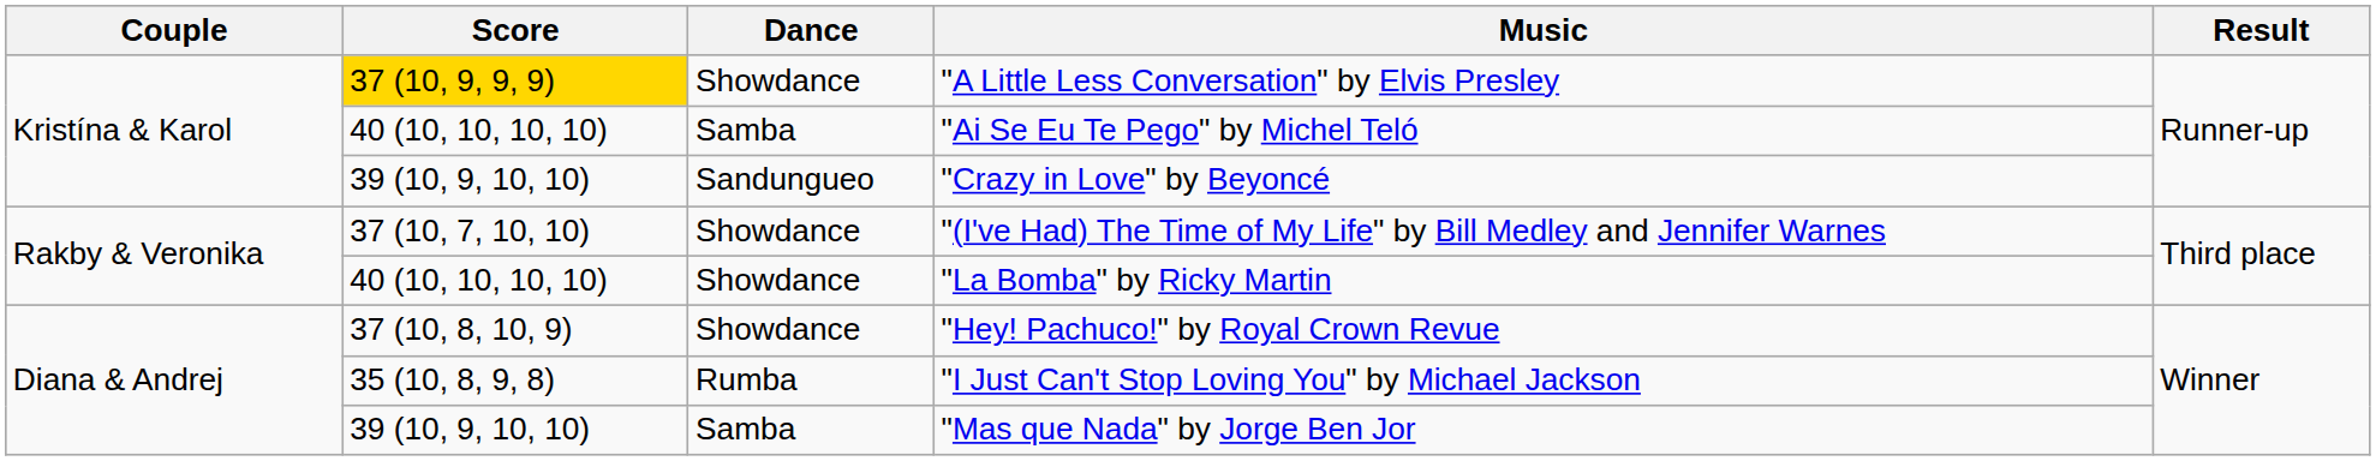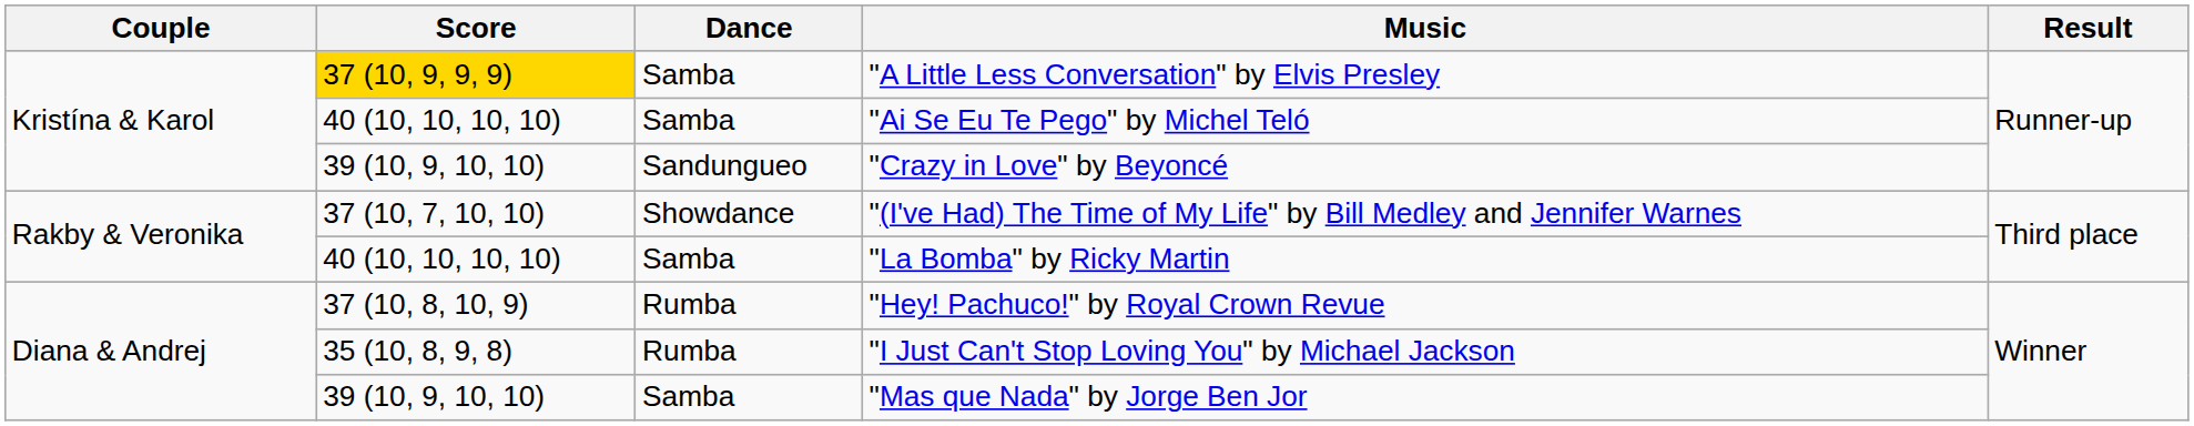 <table class="wikitable sortable" style="width:95%; white-space;">
 <tr>
 <th class=unsortable>Couple</th>
 <th>Score</th>
 <th>Dance</th>
 <th class=unsortable>Music</th>
 <th>Result</th>
 </tr>
 <tr>
 <td rowspan=3>Kristína & Karol</td>
 <td style="background: gold;">37 (10, 9, 9, 9)</td>
-<td>Showdance</td>
+<td>Samba</td>
 <td>"<a href='#'>A Little Less Conversation</a>" by <a href='#'>Elvis Presley</a></td>
 <td rowspan=3>Runner-up</td>
 </tr>
 <tr>
 <td>40 (10, 10, 10, 10)</td>
 <td>Samba</td>
 <td>"<a href='#'>Ai Se Eu Te Pego</a>" by <a href='#'>Michel Teló</a></td>
 </tr>
 <tr>
 <td>39 (10, 9, 10, 10)</td>
 <td>Sandungueo</td>
 <td>"<a href='#'>Crazy in Love</a>" by <a href='#'>Beyoncé</a></td>
 </tr>
 <tr>
 <td rowspan=2>Rakby & Veronika</td>
 <td>37 (10, 7, 10, 10)</td>
 <td>Showdance</td>
 <td>"<a href='#'>(I've Had) The Time of My Life</a>" by <a href='#'>Bill Medley</a> and <a href='#'>Jennifer Warnes</a></td>
 <td rowspan=2>Third place</td>
 </tr>
 <tr>
 <td>40 (10, 10, 10, 10)</td>
-<td>Showdance</td>
+<td>Samba</td>
 <td>"<a href='#'>La Bomba</a>" by <a href='#'>Ricky Martin</a></td>
 </tr>
 <tr>
 <td rowspan=3>Diana & Andrej</td>
 <td>37 (10, 8, 10, 9)</td>
-<td>Showdance</td>
+<td>Rumba</td>
 <td>"<a href='#'>Hey! Pachuco!</a>" by <a href='#'>Royal Crown Revue</a></td>
 <td rowspan=3>Winner</td>
 </tr>
 <tr>
 <td>35 (10, 8, 9, 8)</td>
 <td>Rumba</td>
 <td>"<a href='#'>I Just Can't Stop Loving You</a>" by <a href='#'>Michael Jackson</a></td>
 </tr>
 <tr>
 <td>39 (10, 9, 10, 10)</td>
 <td>Samba</td>
 <td>"<a href='#'>Mas que Nada</a>" by <a href='#'>Jorge Ben Jor</a></td>
 </tr>
 </table>
